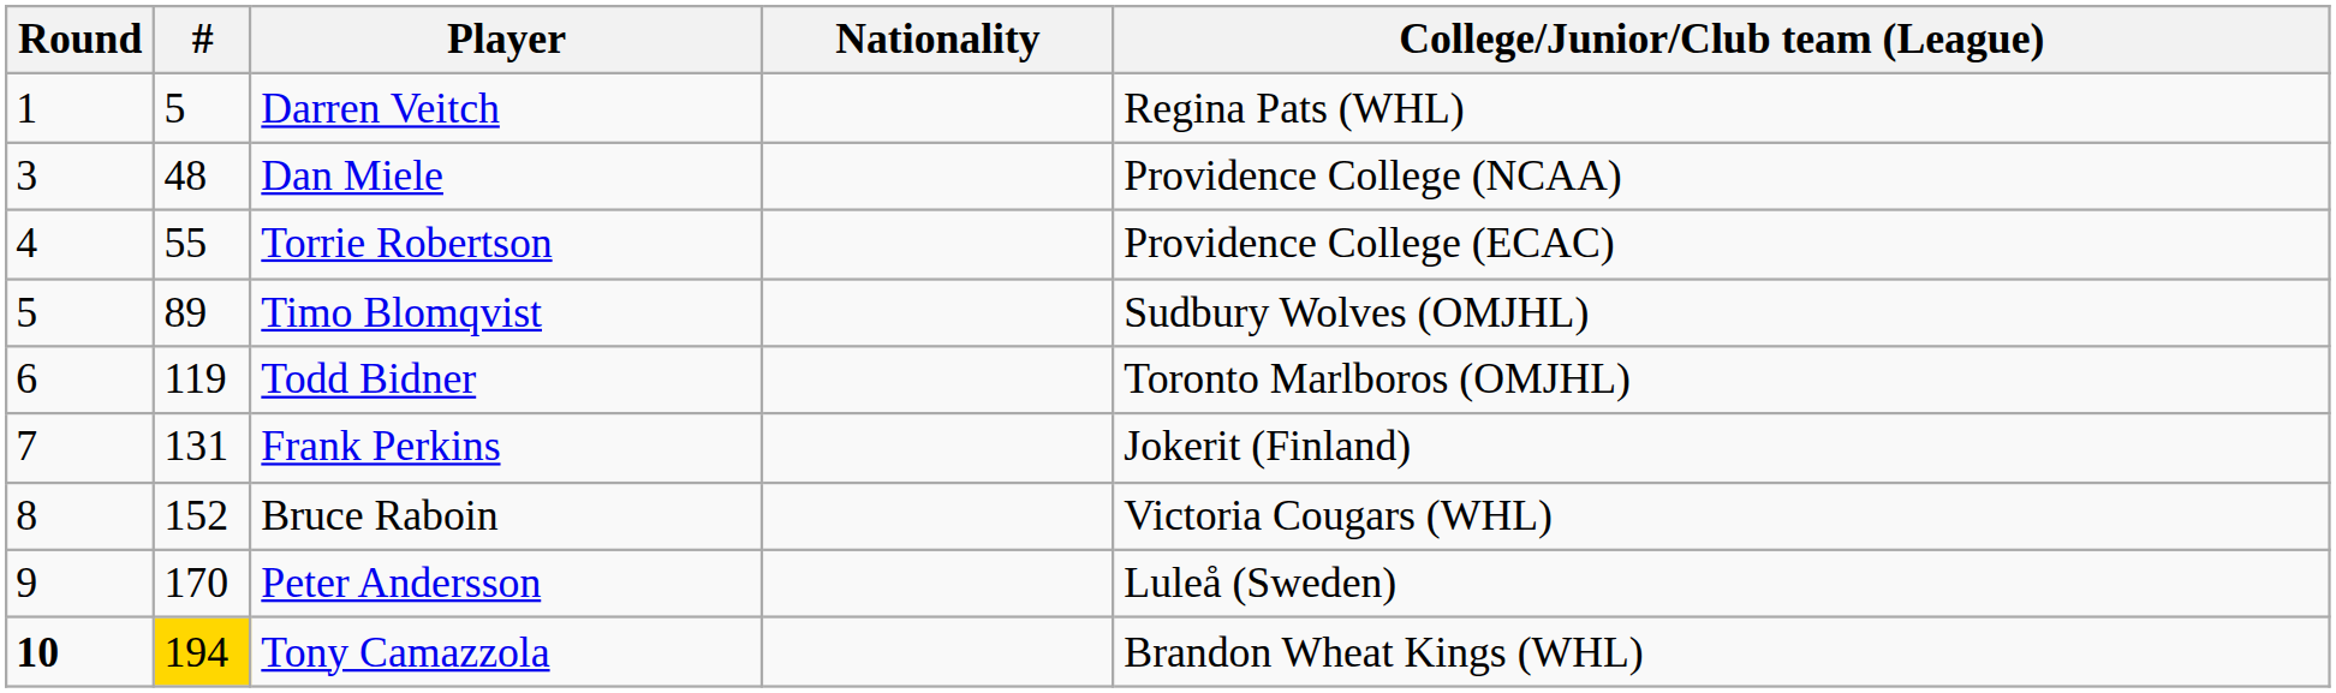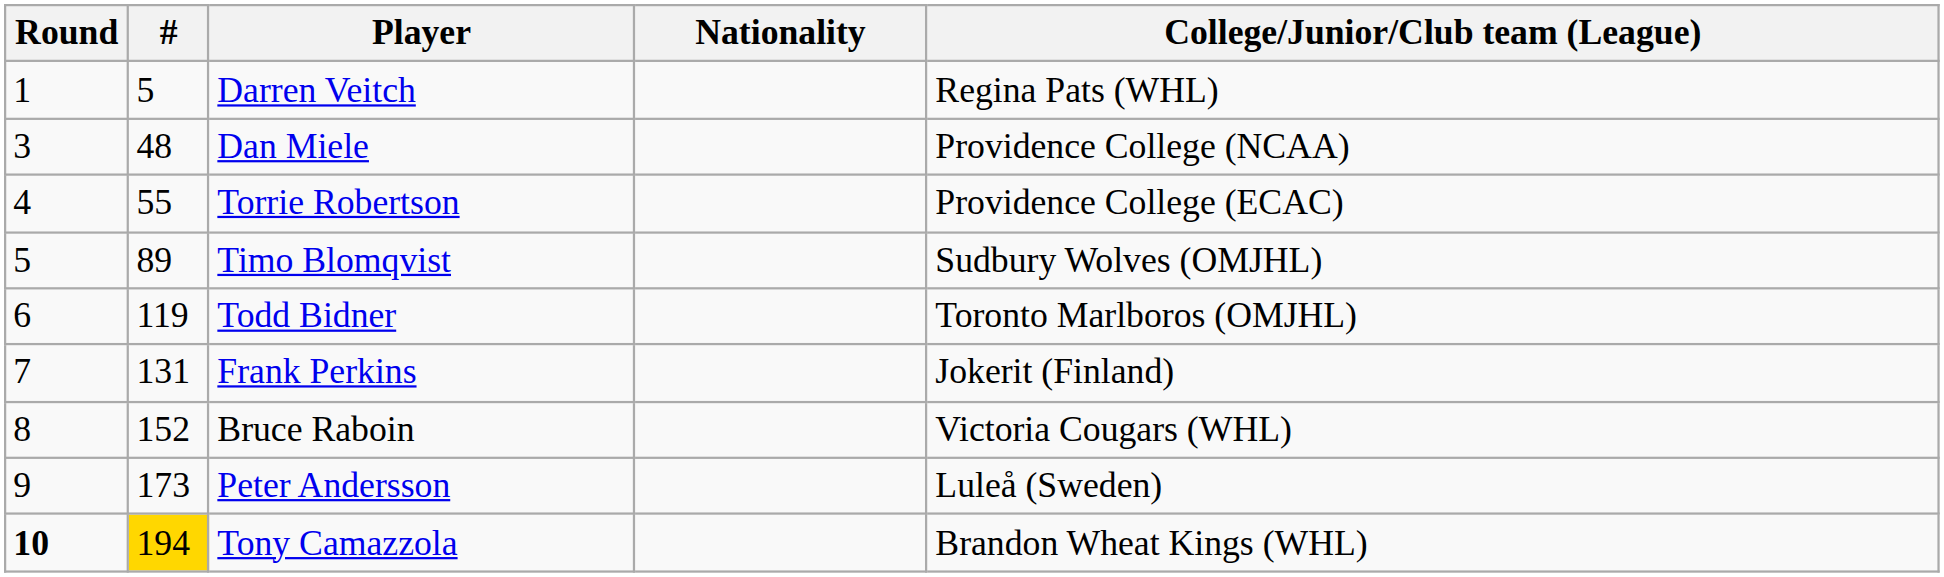 <table class="wikitable">
 <tr align="center">
 <th bgcolor="#DDDDFF" width="4.0%">Round</th>
 <th bgcolor="#DDDDFF" width="4.0%">#</th>
 <th bgcolor="#DDDDFF" width="21.0%">Player</th>
 <th bgcolor="#DDDDFF" width="14.5%">Nationality</th>
 <th bgcolor="#DDDDFF" width="50.0%">College/Junior/Club team (League)</th>
 </tr>
 <tr>
 <td>1</td>
 <td>5</td>
 <td><a href='#'>Darren Veitch</a></td>
 <td></td>
 <td>Regina Pats (WHL)</td>
 </tr>
 <tr>
 <td>3</td>
 <td>48</td>
 <td><a href='#'>Dan Miele</a></td>
 <td></td>
 <td>Providence College (NCAA)</td>
 </tr>
 <tr>
 <td>4</td>
 <td>55</td>
 <td><a href='#'>Torrie Robertson</a></td>
 <td></td>
 <td>Providence College (ECAC)</td>
 </tr>
 <tr>
 <td>5</td>
 <td>89</td>
 <td><a href='#'>Timo Blomqvist</a></td>
 <td></td>
 <td>Sudbury Wolves (OMJHL)</td>
 </tr>
 <tr>
 <td>6</td>
 <td>119</td>
 <td><a href='#'>Todd Bidner</a></td>
 <td></td>
 <td>Toronto Marlboros (OMJHL)</td>
 </tr>
 <tr>
 <td>7</td>
 <td>131</td>
 <td><a href='#'>Frank Perkins</a></td>
 <td></td>
 <td>Jokerit (Finland)</td>
 </tr>
 <tr>
 <td>8</td>
 <td>152</td>
 <td>Bruce Raboin</td>
 <td></td>
 <td>Victoria Cougars (WHL)</td>
 </tr>
 <tr>
 <td>9</td>
-<td>170</td>
+<td>173</td>
 <td><a href='#'>Peter Andersson</a></td>
 <td></td>
 <td>Luleå (Sweden)</td>
 </tr>
 <tr>
 <td><strong>10</strong></td>
 <td style="background: gold;">194</td>
 <td><a href='#'>Tony Camazzola</a></td>
 <td></td>
 <td>Brandon Wheat Kings (WHL)</td>
 </tr>
 </table>
